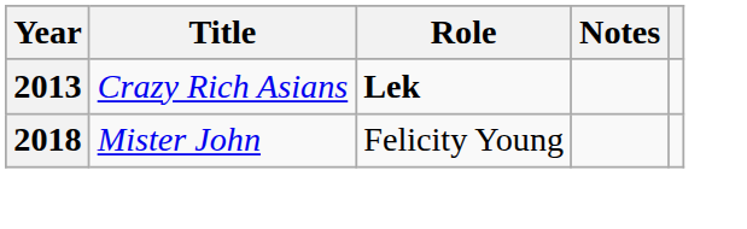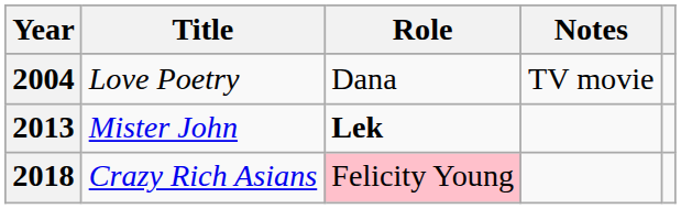 <table class="wikitable sortable plainrowheaders">
 <tr>
 <th scope="col">Year</th>
 <th scope="col">Title</th>
 <th scope="col">Role</th>
 <th scope="col" class="unsortable">Notes</th>
 <th scope="col" class="unsortable"></th>
 </tr>
 <tr>
+<th scope="row">2004</th>
+<td><em>Love Poetry</em></td>
+<td>Dana</td>
+<td>TV movie</td>
+<td></td>
+</tr>
+<tr>
 <th scope="row">2013</th>
-<td><em><a href='#'>Crazy Rich Asians</a></em></td>
+<td><em><a href='#'>Mister John</a></em></td>
 <td><strong>Lek</strong></td>
 <td></td>
 <td></td>
 </tr>
 <tr>
 <th scope="row">2018</th>
-<td><em><a href='#'>Mister John</a></em></td>
-<td>Felicity Young</td>
+<td><em><a href='#'>Crazy Rich Asians</a></em></td>
+<td style="background: pink;">Felicity Young</td>
 <td></td>
 <td></td>
 </tr>
 </table>
